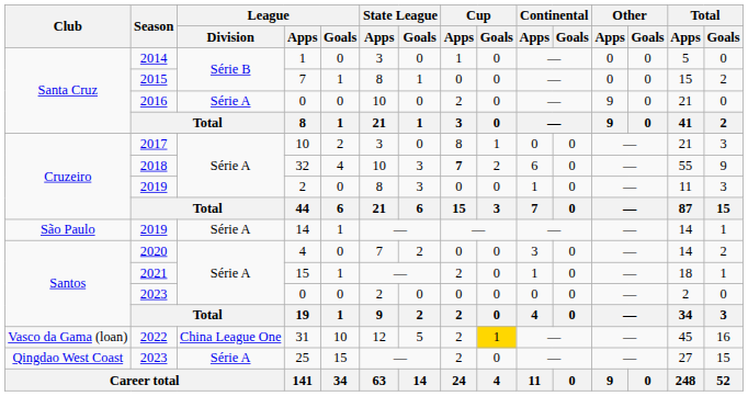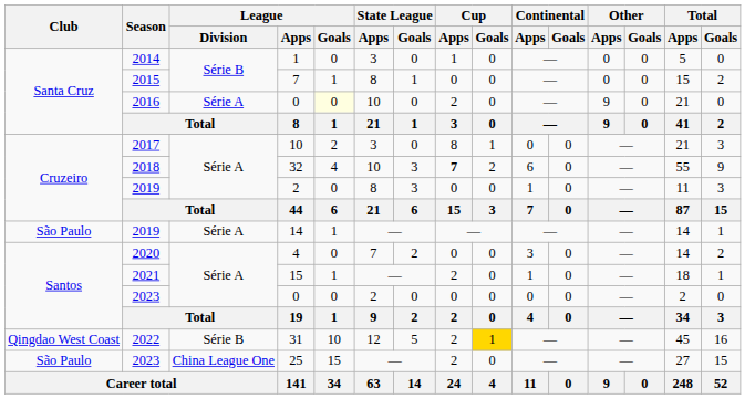 <table class="wikitable" style="text-align: center;">
 <tr>
 <th rowspan="2">Club</th>
 <th rowspan="2">Season</th>
 <th colspan="3">League</th>
 <th colspan="2">State League</th>
 <th colspan="2">Cup</th>
 <th colspan="2">Continental</th>
 <th colspan="2">Other</th>
 <th colspan="2">Total</th>
 </tr>
 <tr>
 <th>Division</th>
 <th>Apps</th>
 <th>Goals</th>
 <th>Apps</th>
 <th>Goals</th>
 <th>Apps</th>
 <th>Goals</th>
 <th>Apps</th>
 <th>Goals</th>
 <th>Apps</th>
 <th>Goals</th>
 <th>Apps</th>
 <th>Goals</th>
 </tr>
 <tr>
 <td rowspan="4" align="center"><a href='#'>Santa Cruz</a></td>
 <td><a href='#'>2014</a></td>
 <td rowspan="2"><a href='#'>Série B</a></td>
 <td>1</td>
 <td>0</td>
 <td>3</td>
 <td>0</td>
 <td>1</td>
 <td>0</td>
 <td colspan="2">—</td>
 <td>0</td>
 <td>0</td>
 <td>5</td>
 <td>0</td>
 </tr>
 <tr>
 <td><a href='#'>2015</a></td>
 <td>7</td>
 <td>1</td>
 <td>8</td>
 <td>1</td>
 <td>0</td>
 <td>0</td>
 <td colspan="2">—</td>
 <td>0</td>
 <td>0</td>
 <td>15</td>
 <td>2</td>
 </tr>
 <tr>
 <td><a href='#'>2016</a></td>
 <td><a href='#'>Série A</a></td>
 <td>0</td>
-<td>0</td>
+<td style="background: lightyellow;">0</td>
 <td>10</td>
 <td>0</td>
 <td>2</td>
 <td>0</td>
 <td colspan="2">—</td>
 <td>9</td>
 <td>0</td>
 <td>21</td>
 <td>0</td>
 </tr>
 <tr>
 <th colspan="2">Total</th>
 <th>8</th>
 <th>1</th>
 <th>21</th>
 <th>1</th>
 <th>3</th>
 <th>0</th>
 <th colspan="2">—</th>
 <th>9</th>
 <th>0</th>
 <th>41</th>
 <th>2</th>
 </tr>
 <tr>
 <td rowspan="4" align="center"><a href='#'>Cruzeiro</a></td>
 <td><a href='#'>2017</a></td>
 <td rowspan="3">Série A</td>
 <td>10</td>
 <td>2</td>
 <td>3</td>
 <td>0</td>
 <td>8</td>
 <td>1</td>
 <td>0</td>
 <td>0</td>
 <td colspan="2">—</td>
 <td>21</td>
 <td>3</td>
 </tr>
 <tr>
 <td><a href='#'>2018</a></td>
 <td>32</td>
 <td>4</td>
 <td>10</td>
 <td>3</td>
 <td><strong>7</strong></td>
 <td>2</td>
 <td>6</td>
 <td>0</td>
 <td colspan="2">—</td>
 <td>55</td>
 <td>9</td>
 </tr>
 <tr>
 <td><a href='#'>2019</a></td>
 <td>2</td>
 <td>0</td>
 <td>8</td>
 <td>3</td>
 <td>0</td>
 <td>0</td>
 <td>1</td>
 <td>0</td>
 <td colspan="2">—</td>
 <td>11</td>
 <td>3</td>
 </tr>
 <tr>
 <th colspan="2">Total</th>
 <th>44</th>
 <th>6</th>
 <th>21</th>
 <th>6</th>
 <th>15</th>
 <th>3</th>
 <th>7</th>
 <th>0</th>
 <th colspan="2">—</th>
 <th>87</th>
 <th>15</th>
 </tr>
 <tr>
 <td align="center"><a href='#'>São Paulo</a></td>
 <td><a href='#'>2019</a></td>
 <td>Série A</td>
 <td>14</td>
 <td>1</td>
 <td colspan="2">—</td>
 <td colspan="2">—</td>
 <td colspan="2">—</td>
 <td colspan="2">—</td>
 <td>14</td>
 <td>1</td>
 </tr>
 <tr>
 <td rowspan="4" align="center"><a href='#'>Santos</a></td>
 <td><a href='#'>2020</a></td>
 <td rowspan="3">Série A</td>
 <td>4</td>
 <td>0</td>
 <td>7</td>
 <td>2</td>
 <td>0</td>
 <td>0</td>
 <td>3</td>
 <td>0</td>
 <td colspan="2">—</td>
 <td>14</td>
 <td>2</td>
 </tr>
 <tr>
 <td><a href='#'>2021</a></td>
 <td>15</td>
 <td>1</td>
 <td colspan="2">—</td>
 <td>2</td>
 <td>0</td>
 <td>1</td>
 <td>0</td>
 <td colspan="2">—</td>
 <td>18</td>
 <td>1</td>
 </tr>
 <tr>
 <td><a href='#'>2023</a></td>
 <td>0</td>
 <td>0</td>
 <td>2</td>
 <td>0</td>
 <td>0</td>
 <td>0</td>
 <td>0</td>
 <td>0</td>
 <td colspan="2">—</td>
 <td>2</td>
 <td>0</td>
 </tr>
 <tr>
 <th colspan="2">Total</th>
 <th>19</th>
 <th>1</th>
 <th>9</th>
 <th>2</th>
 <th>2</th>
 <th>0</th>
 <th>4</th>
 <th>0</th>
 <th colspan="2">—</th>
 <th>34</th>
 <th>3</th>
 </tr>
 <tr>
-<td align="center"><a href='#'>Vasco da Gama</a> (loan)</td>
+<td align="center"><a href='#'>Qingdao West Coast</a></td>
 <td><a href='#'>2022</a></td>
-<td><a href='#'>China League One</a></td>
+<td>Série B</td>
 <td>31</td>
 <td>10</td>
 <td>12</td>
 <td>5</td>
 <td>2</td>
 <td style="background: gold;">1</td>
 <td colspan="2">—</td>
 <td colspan="2">—</td>
 <td>45</td>
 <td>16</td>
 </tr>
 <tr>
-<td align="center"><a href='#'>Qingdao West Coast</a></td>
+<td align="center"><a href='#'>São Paulo</a></td>
 <td><a href='#'>2023</a></td>
-<td><a href='#'>Série A</a></td>
+<td><a href='#'>China League One</a></td>
 <td>25</td>
 <td>15</td>
 <td colspan="2">—</td>
 <td>2</td>
 <td>0</td>
 <td colspan="2">—</td>
 <td colspan="2">—</td>
 <td>27</td>
 <td>15</td>
 </tr>
 <tr>
 <th colspan="3"><strong>Career total</strong></th>
 <th>141</th>
 <th>34</th>
 <th>63</th>
 <th>14</th>
 <th>24</th>
 <th>4</th>
 <th>11</th>
 <th>0</th>
 <th>9</th>
 <th>0</th>
 <th>248</th>
 <th>52</th>
 </tr>
 </table>
